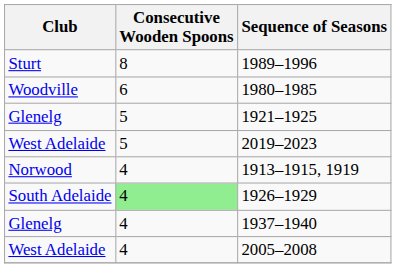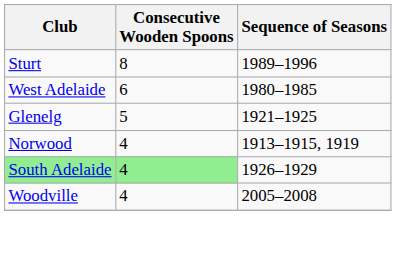 <table class="wikitable">
 <tr>
 <th>Club</th>
 <th>Consecutive <br> Wooden Spoons</th>
 <th>Sequence of Seasons</th>
 </tr>
 <tr>
 <td><a href='#'>Sturt</a></td>
 <td>8</td>
 <td>1989–1996</td>
 </tr>
 <tr>
-<td><a href='#'>Woodville</a></td>
+<td><a href='#'>West Adelaide</a></td>
 <td>6</td>
 <td>1980–1985</td>
 </tr>
 <tr>
 <td><a href='#'>Glenelg</a></td>
 <td>5</td>
 <td>1921–1925</td>
 </tr>
 <tr>
-<td><a href='#'>West Adelaide</a></td>
-<td>5</td>
-<td>2019–2023</td>
-</tr>
-<tr>
 <td><a href='#'>Norwood</a></td>
 <td>4</td>
 <td>1913–1915, 1919</td>
 </tr>
 <tr>
-<td><a href='#'>South Adelaide</a></td>
+<td style="background: lightgreen;"><a href='#'>South Adelaide</a></td>
 <td style="background: lightgreen;">4</td>
 <td>1926–1929</td>
 </tr>
 <tr>
-<td><a href='#'>Glenelg</a></td>
-<td>4</td>
-<td>1937–1940</td>
-</tr>
-<tr>
-<td><a href='#'>West Adelaide</a></td>
+<td><a href='#'>Woodville</a></td>
 <td>4</td>
 <td>2005–2008</td>
 </tr>
 <tr>
 </tr>
 </table>
